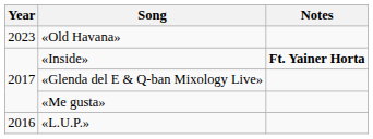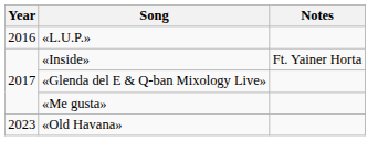 <table class="wikitable">
 <tr>
 <th>Year</th>
 <th>Song</th>
 <th>Notes</th>
 </tr>
 <tr>
-<td>2023</td>
-<td>«Old Havana»</td>
+<td>2016</td>
+<td>«L.U.P.»</td>
 <td></td>
 </tr>
 <tr>
 <td rowspan="3">2017</td>
 <td>«Inside»</td>
-<td><strong>Ft. Yainer Horta</strong></td>
+<td>Ft. Yainer Horta</td>
 </tr>
 <tr>
 <td>«Glenda del E & Q-ban Mixology Live»</td>
 <td></td>
 </tr>
 <tr>
 <td>«Me gusta»</td>
 <td></td>
 </tr>
 <tr>
-<td>2016</td>
-<td>«L.U.P.»</td>
+<td>2023</td>
+<td>«Old Havana»</td>
 <td></td>
 </tr>
 </table>
